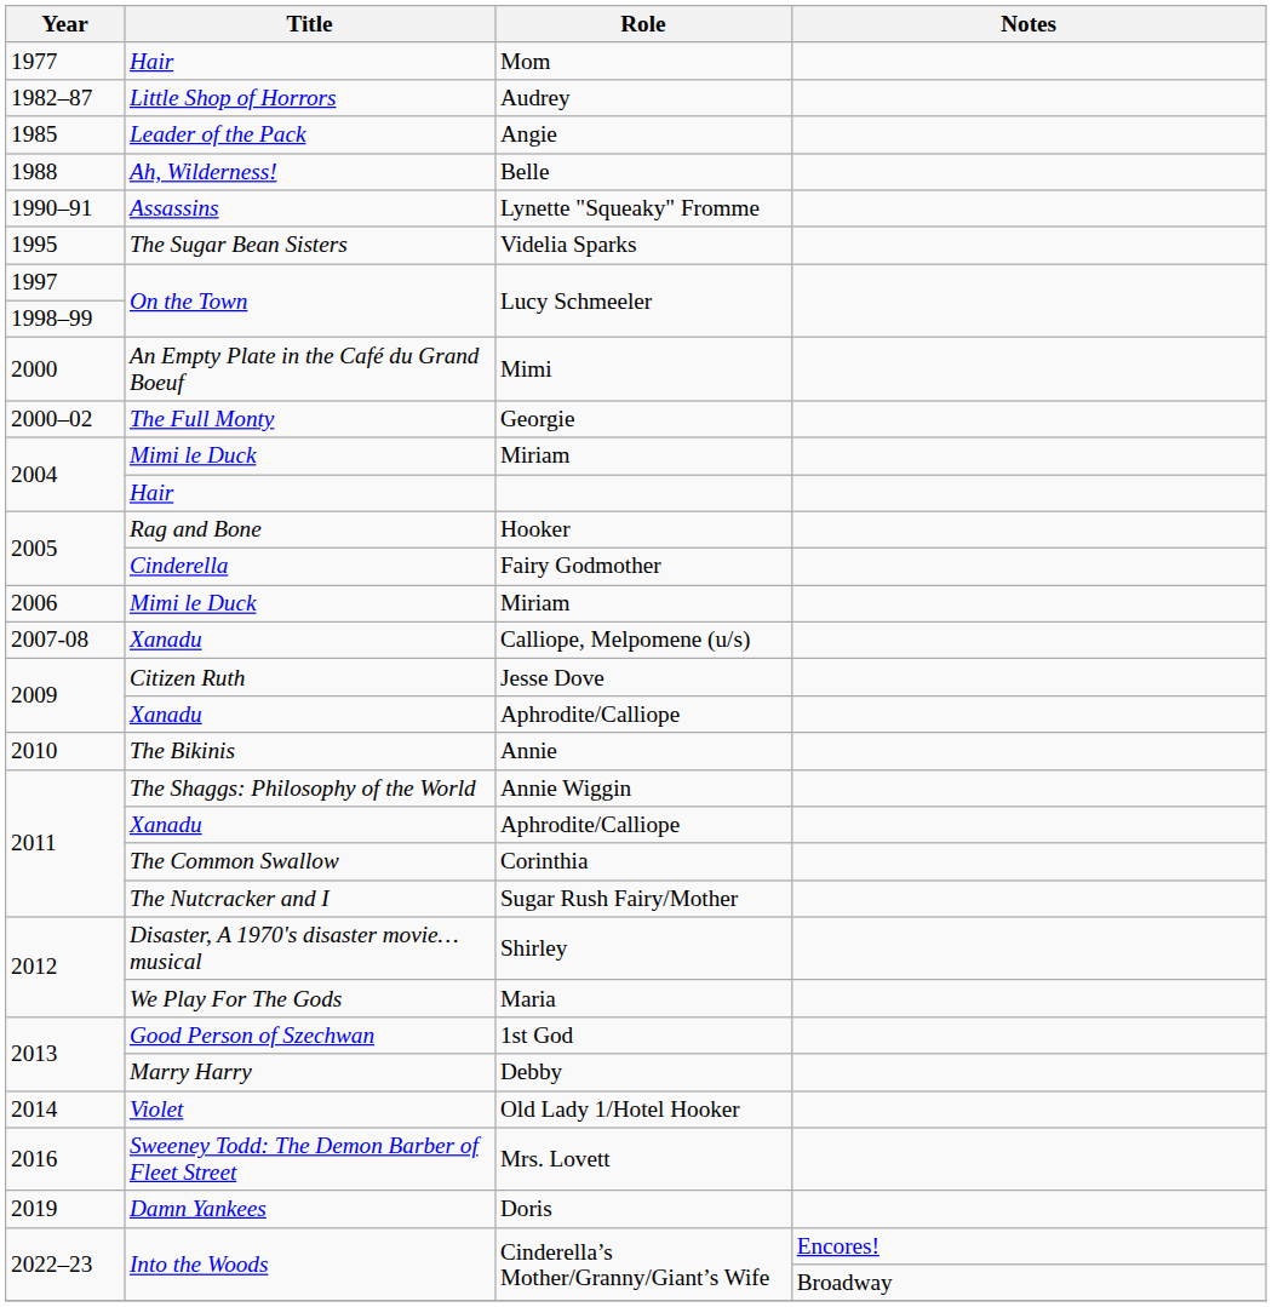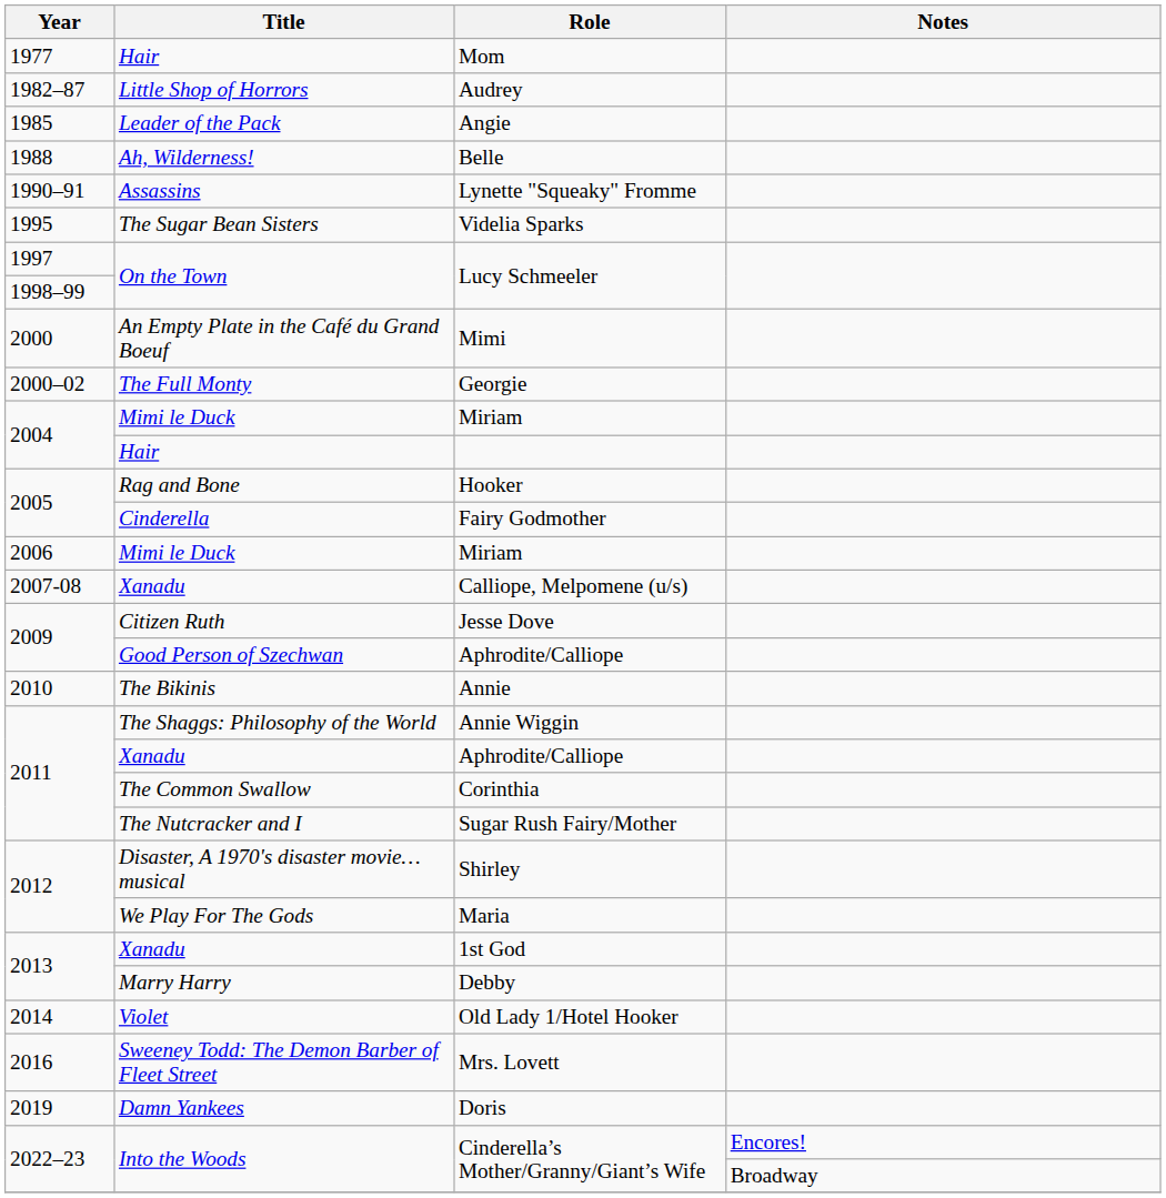 <table class="wikitable">
 <tr>
 <th width=8%>Year</th>
 <th width=25%>Title</th>
 <th width=20%>Role</th>
 <th width=32%>Notes</th>
 </tr>
 <tr>
 <td>1977</td>
 <td><em><a href='#'>Hair</a></em></td>
 <td>Mom</td>
 <td></td>
 </tr>
 <tr>
 <td>1982–87</td>
 <td><em><a href='#'>Little Shop of Horrors</a></em></td>
 <td>Audrey</td>
 <td></td>
 </tr>
 <tr>
 <td>1985</td>
 <td><em><a href='#'>Leader of the Pack</a></em></td>
 <td>Angie</td>
 <td></td>
 </tr>
 <tr>
 <td>1988</td>
 <td><em><a href='#'>Ah, Wilderness!</a></em></td>
 <td>Belle</td>
 <td></td>
 </tr>
 <tr>
 <td>1990–91</td>
 <td><em><a href='#'>Assassins</a></em></td>
 <td>Lynette "Squeaky" Fromme</td>
 <td></td>
 </tr>
 <tr>
 <td>1995</td>
 <td><em>The Sugar Bean Sisters</em></td>
 <td>Videlia Sparks</td>
 <td></td>
 </tr>
 <tr>
 <td>1997</td>
 <td rowspan=2><em><a href='#'>On the Town</a></em></td>
 <td rowspan=2>Lucy Schmeeler</td>
 <td rowspan=2></td>
 </tr>
 <tr>
 <td>1998–99</td>
 </tr>
 <tr>
 <td>2000</td>
 <td><em>An Empty Plate in the Café du Grand Boeuf</em></td>
 <td>Mimi</td>
 <td></td>
 </tr>
 <tr>
 <td>2000–02</td>
 <td><em><a href='#'>The Full Monty</a></em></td>
 <td>Georgie</td>
 <td></td>
 </tr>
 <tr>
 <td rowspan=2>2004</td>
 <td><em><a href='#'>Mimi le Duck</a></em></td>
 <td>Miriam</td>
 <td></td>
 </tr>
 <tr>
 <td><em><a href='#'>Hair</a></em></td>
 <td></td>
 <td></td>
 </tr>
 <tr>
 <td rowspan=2>2005</td>
 <td><em>Rag and Bone</em></td>
 <td>Hooker</td>
 <td></td>
 </tr>
 <tr>
 <td><em><a href='#'>Cinderella</a></em></td>
 <td>Fairy Godmother</td>
 <td></td>
 </tr>
 <tr>
 <td>2006</td>
 <td><em><a href='#'>Mimi le Duck</a></em></td>
 <td>Miriam</td>
 <td></td>
 </tr>
 <tr>
 <td>2007-08</td>
 <td><em><a href='#'>Xanadu</a></em></td>
 <td>Calliope, Melpomene (u/s)</td>
 <td></td>
 </tr>
 <tr>
 <td rowspan=2>2009</td>
 <td><em>Citizen Ruth</em></td>
 <td>Jesse Dove</td>
 <td></td>
 </tr>
 <tr>
-<td><em><a href='#'>Xanadu</a></em></td>
+<td><em><a href='#'>Good Person of Szechwan</a></em></td>
 <td>Aphrodite/Calliope</td>
 <td></td>
 </tr>
 <tr>
 <td>2010</td>
 <td><em>The Bikinis</em></td>
 <td>Annie</td>
 <td></td>
 </tr>
 <tr>
 <td rowspan=4>2011</td>
 <td><em>The Shaggs: Philosophy of the World</em></td>
 <td>Annie Wiggin</td>
 <td></td>
 </tr>
 <tr>
 <td><em><a href='#'>Xanadu</a></em></td>
 <td>Aphrodite/Calliope</td>
 <td></td>
 </tr>
 <tr>
 <td><em>The Common Swallow</em></td>
 <td>Corinthia</td>
 <td></td>
 </tr>
 <tr>
 <td><em>The Nutcracker and I</em></td>
 <td>Sugar Rush Fairy/Mother</td>
 <td></td>
 </tr>
 <tr>
 <td rowspan=2>2012</td>
 <td><em>Disaster, A 1970's disaster movie… musical</em></td>
 <td>Shirley</td>
 <td></td>
 </tr>
 <tr>
 <td><em>We Play For The Gods</em></td>
 <td>Maria</td>
 <td></td>
 </tr>
 <tr>
 <td rowspan=2>2013</td>
-<td><em><a href='#'>Good Person of Szechwan</a></em></td>
+<td><em><a href='#'>Xanadu</a></em></td>
 <td>1st God</td>
 <td></td>
 </tr>
 <tr>
 <td><em>Marry Harry</em></td>
 <td>Debby</td>
 <td></td>
 </tr>
 <tr>
 <td>2014</td>
 <td><em><a href='#'>Violet</a></em></td>
 <td>Old Lady 1/Hotel Hooker</td>
 <td></td>
 </tr>
 <tr>
 <td>2016</td>
 <td><em><a href='#'>Sweeney Todd: The Demon Barber of Fleet Street</a></em></td>
 <td>Mrs. Lovett</td>
 <td></td>
 </tr>
 <tr>
 <td>2019</td>
 <td><em><a href='#'>Damn Yankees</a></em></td>
 <td>Doris</td>
 <td></td>
 </tr>
 <tr>
 <td rowspan=2>2022–23</td>
 <td rowspan=2><em><a href='#'>Into the Woods</a></em></td>
 <td rowspan=2>Cinderella’s Mother/Granny/Giant’s Wife</td>
 <td><a href='#'>Encores!</a></td>
 </tr>
 <tr>
 <td>Broadway</td>
 </tr>
 <tr>
 </tr>
 </table>
